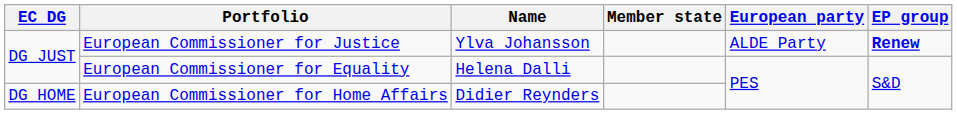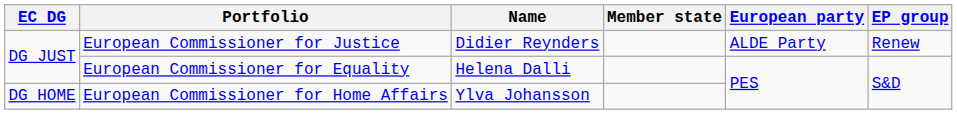 <table class="wikitable">
 <tr>
 <th><a href='#'>EC DG</a></th>
 <th>Portfolio</th>
 <th>Name</th>
 <th>Member state</th>
 <th><a href='#'>European party</a></th>
 <th><a href='#'>EP group</a></th>
 </tr>
 <tr>
 <td rowspan="2"><a href='#'>DG JUST</a></td>
 <td><a href='#'>European Commissioner for Justice</a></td>
-<td><a href='#'>Ylva Johansson</a></td>
+<td><a href='#'>Didier Reynders</a></td>
 <td></td>
 <td><a href='#'>ALDE Party</a></td>
-<td><strong><a href='#'>Renew</a></strong></td>
+<td><a href='#'>Renew</a></td>
 </tr>
 <tr>
 <td><a href='#'>European Commissioner for Equality</a></td>
 <td><a href='#'>Helena Dalli</a></td>
 <td></td>
 <td rowspan="2"><a href='#'>PES</a></td>
 <td rowspan="2"><a href='#'>S&D</a></td>
 </tr>
 <tr>
 <td><a href='#'>DG HOME</a></td>
 <td><a href='#'>European Commissioner for Home Affairs</a></td>
-<td><a href='#'>Didier Reynders</a></td>
+<td><a href='#'>Ylva Johansson</a></td>
 <td></td>
 </tr>
 </table>
